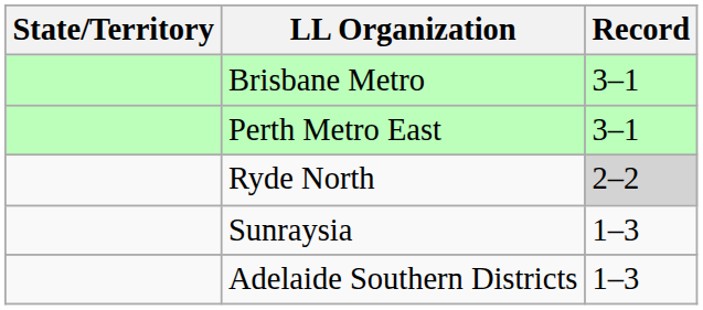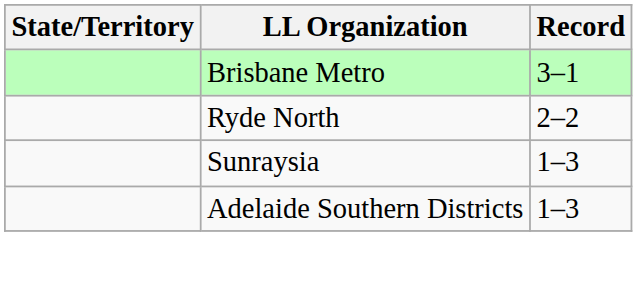 <table class="wikitable">
 <tr>
 <th>State/Territory</th>
 <th>LL Organization</th>
 <th>Record</th>
 </tr>
 <tr bgcolor=#bbffbb>
 <td><strong></strong></td>
 <td>Brisbane Metro</td>
 <td>3–1</td>
 </tr>
-<tr bgcolor=#bbffbb>
-<td><strong></strong></td>
-<td>Perth Metro East</td>
-<td>3–1</td>
-</tr>
 <tr>
 <td><strong></strong></td>
 <td>Ryde North</td>
-<td style="background: lightgrey;">2–2</td>
+<td>2–2</td>
 </tr>
 <tr>
 <td><strong></strong></td>
 <td>Sunraysia</td>
 <td>1–3</td>
 </tr>
 <tr>
 <td><strong></strong></td>
 <td>Adelaide Southern Districts</td>
 <td>1–3</td>
 </tr>
 </table>
